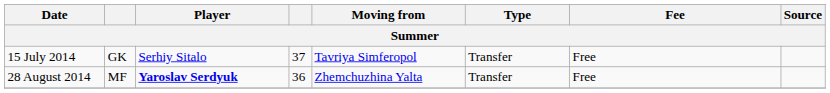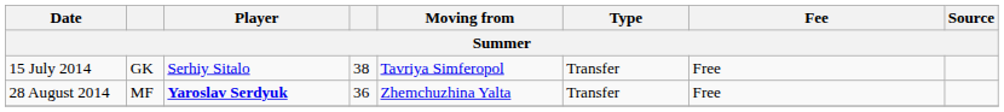 <table class="wikitable sortable">
 <tr>
 <th style="width:115px;">Date</th>
 <th style="width:30px;"></th>
 <th style="width:180px;">Player</th>
 <th style="width:20px;"></th>
 <th style="width:180px;">Moving from</th>
 <th style="width:120px;" class="unsortable">Type</th>
 <th style="width:250px;" class="unsortable">Fee</th>
 <th style="width:20px;">Source</th>
 </tr>
 <tr>
 <th colspan=8>Summer</th>
 </tr>
 <tr>
 <td>15 July 2014</td>
 <td>GK</td>
 <td> <a href='#'>Serhiy Sitalo</a></td>
-<td>37</td>
+<td>38</td>
 <td> <a href='#'>Tavriya Simferopol</a></td>
 <td>Transfer</td>
 <td>Free</td>
 <td></td>
 </tr>
 <tr>
 <td>28 August 2014</td>
 <td>MF</td>
 <td><strong> <a href='#'>Yaroslav Serdyuk</a></strong></td>
 <td>36</td>
 <td> <a href='#'>Zhemchuzhina Yalta</a></td>
 <td>Transfer</td>
 <td>Free</td>
 <td></td>
 </tr>
 <tr>
 </tr>
 </table>
